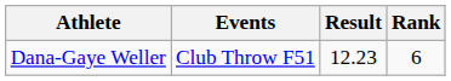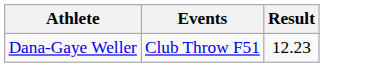 <table class=wikitable style="font-size:90%">
 <tr align=center>
 <th>Athlete</th>
 <th>Events</th>
 <th>Result</th>
-<th>Rank</th>
 </tr>
 <tr align=center>
 <td align=left><a href='#'>Dana-Gaye Weller</a></td>
 <td align=left><a href='#'>Club Throw F51</a></td>
 <td>12.23</td>
-<td>6</td>
 </tr>
 </table>
